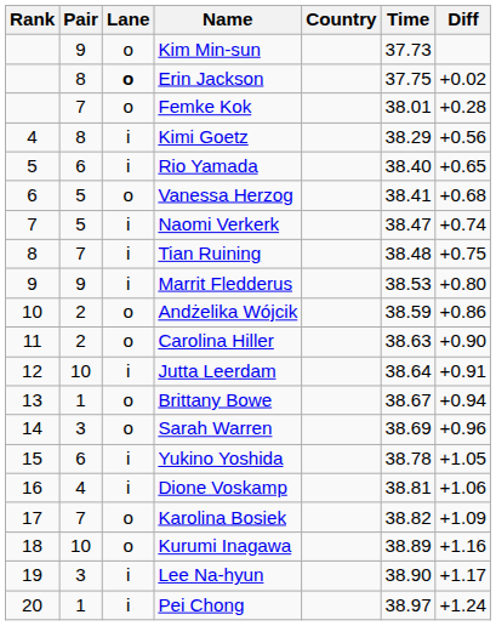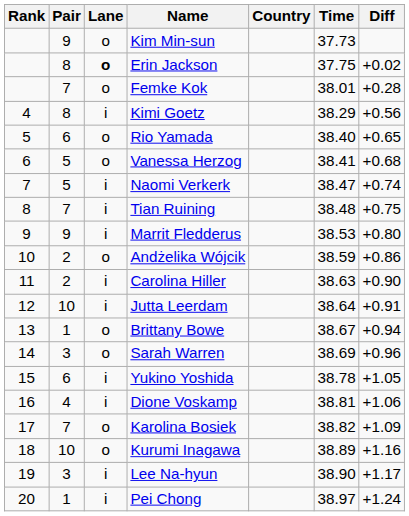 <table class="wikitable sortable" style="text-align:center">
 <tr>
 <th>Rank</th>
 <th>Pair</th>
 <th>Lane</th>
 <th>Name</th>
 <th>Country</th>
 <th>Time</th>
 <th>Diff</th>
 </tr>
 <tr>
 <td></td>
 <td>9</td>
 <td>o</td>
 <td align=left><a href='#'>Kim Min-sun</a></td>
 <td align=left></td>
 <td>37.73</td>
 <td></td>
 </tr>
 <tr>
 <td></td>
 <td>8</td>
 <td><strong>o</strong></td>
 <td align=left><a href='#'>Erin Jackson</a></td>
 <td align=left></td>
 <td>37.75</td>
 <td>+0.02</td>
 </tr>
 <tr>
 <td></td>
 <td>7</td>
 <td>o</td>
 <td align=left><a href='#'>Femke Kok</a></td>
 <td align=left></td>
 <td>38.01</td>
 <td>+0.28</td>
 </tr>
 <tr>
 <td>4</td>
 <td>8</td>
 <td>i</td>
 <td align=left><a href='#'>Kimi Goetz</a></td>
 <td align=left></td>
 <td>38.29</td>
 <td>+0.56</td>
 </tr>
 <tr>
 <td>5</td>
 <td>6</td>
-<td>i</td>
+<td>o</td>
 <td align=left><a href='#'>Rio Yamada</a></td>
 <td align=left></td>
 <td>38.40</td>
 <td>+0.65</td>
 </tr>
 <tr>
 <td>6</td>
 <td>5</td>
 <td>o</td>
 <td align=left><a href='#'>Vanessa Herzog</a></td>
 <td align=left></td>
 <td>38.41</td>
 <td>+0.68</td>
 </tr>
 <tr>
 <td>7</td>
 <td>5</td>
 <td>i</td>
 <td align=left><a href='#'>Naomi Verkerk</a></td>
 <td align=left></td>
 <td>38.47</td>
 <td>+0.74</td>
 </tr>
 <tr>
 <td>8</td>
 <td>7</td>
 <td>i</td>
 <td align=left><a href='#'>Tian Ruining</a></td>
 <td align=left></td>
 <td>38.48</td>
 <td>+0.75</td>
 </tr>
 <tr>
 <td>9</td>
 <td>9</td>
 <td>i</td>
 <td align=left><a href='#'>Marrit Fledderus</a></td>
 <td align=left></td>
 <td>38.53</td>
 <td>+0.80</td>
 </tr>
 <tr>
 <td>10</td>
 <td>2</td>
 <td>o</td>
 <td align=left><a href='#'>Andżelika Wójcik</a></td>
 <td align=left></td>
 <td>38.59</td>
 <td>+0.86</td>
 </tr>
 <tr>
 <td>11</td>
 <td>2</td>
-<td>o</td>
+<td>i</td>
 <td align=left><a href='#'>Carolina Hiller</a></td>
 <td align=left></td>
 <td>38.63</td>
 <td>+0.90</td>
 </tr>
 <tr>
 <td>12</td>
 <td>10</td>
 <td>i</td>
 <td align=left><a href='#'>Jutta Leerdam</a></td>
 <td align=left></td>
 <td>38.64</td>
 <td>+0.91</td>
 </tr>
 <tr>
 <td>13</td>
 <td>1</td>
 <td>o</td>
 <td align=left><a href='#'>Brittany Bowe</a></td>
 <td align=left></td>
 <td>38.67</td>
 <td>+0.94</td>
 </tr>
 <tr>
 <td>14</td>
 <td>3</td>
 <td>o</td>
 <td align=left><a href='#'>Sarah Warren</a></td>
 <td align=left></td>
 <td>38.69</td>
 <td>+0.96</td>
 </tr>
 <tr>
 <td>15</td>
 <td>6</td>
 <td>i</td>
 <td align=left><a href='#'>Yukino Yoshida</a></td>
 <td align=left></td>
 <td>38.78</td>
 <td>+1.05</td>
 </tr>
 <tr>
 <td>16</td>
 <td>4</td>
 <td>i</td>
 <td align=left><a href='#'>Dione Voskamp</a></td>
 <td align=left></td>
 <td>38.81</td>
 <td>+1.06</td>
 </tr>
 <tr>
 <td>17</td>
 <td>7</td>
 <td>o</td>
 <td align=left><a href='#'>Karolina Bosiek</a></td>
 <td align=left></td>
 <td>38.82</td>
 <td>+1.09</td>
 </tr>
 <tr>
 <td>18</td>
 <td>10</td>
 <td>o</td>
 <td align=left><a href='#'>Kurumi Inagawa</a></td>
 <td align=left></td>
 <td>38.89</td>
 <td>+1.16</td>
 </tr>
 <tr>
 <td>19</td>
 <td>3</td>
 <td>i</td>
 <td align=left><a href='#'>Lee Na-hyun</a></td>
 <td align=left></td>
 <td>38.90</td>
 <td>+1.17</td>
 </tr>
 <tr>
 <td>20</td>
 <td>1</td>
 <td>i</td>
 <td align=left><a href='#'>Pei Chong</a></td>
 <td align=left></td>
 <td>38.97</td>
 <td>+1.24</td>
 </tr>
 </table>
